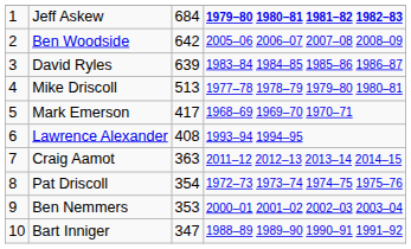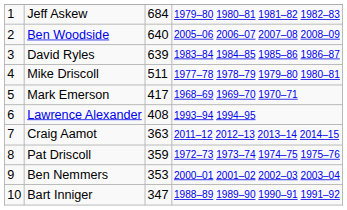 <table class="wikitable">
 <tr>
 </tr>
 <tr>
 <td>1</td>
 <td>Jeff Askew</td>
 <td>684</td>
-<td style="font-size:80%;"><strong><a href='#'>1979–80</a> <a href='#'>1980–81</a> <a href='#'>1981–82</a> <a href='#'>1982–83</a></strong></td>
+<td style="font-size:80%;"><a href='#'>1979–80</a> <a href='#'>1980–81</a> <a href='#'>1981–82</a> <a href='#'>1982–83</a></td>
 </tr>
 <tr>
 <td>2</td>
 <td><a href='#'>Ben Woodside</a></td>
-<td>642</td>
+<td>640</td>
 <td style="font-size:80%;"><a href='#'>2005–06</a> <a href='#'>2006–07</a> <a href='#'>2007–08</a> <a href='#'>2008–09</a></td>
 </tr>
 <tr>
 <td>3</td>
 <td>David Ryles</td>
 <td>639</td>
 <td style="font-size:80%;"><a href='#'>1983–84</a> <a href='#'>1984–85</a> <a href='#'>1985–86</a> <a href='#'>1986–87</a></td>
 </tr>
 <tr>
 <td>4</td>
 <td>Mike Driscoll</td>
-<td>513</td>
+<td>511</td>
 <td style="font-size:80%;"><a href='#'>1977–78</a> <a href='#'>1978–79</a> <a href='#'>1979–80</a> <a href='#'>1980–81</a></td>
 </tr>
 <tr>
 <td>5</td>
 <td>Mark Emerson</td>
 <td>417</td>
 <td style="font-size:80%;"><a href='#'>1968–69</a> <a href='#'>1969–70</a> <a href='#'>1970–71</a></td>
 </tr>
 <tr>
 <td>6</td>
 <td><a href='#'>Lawrence Alexander</a></td>
 <td>408</td>
 <td style="font-size:80%;"><a href='#'>1993–94</a> <a href='#'>1994–95</a></td>
 </tr>
 <tr>
 <td>7</td>
 <td>Craig Aamot</td>
 <td>363</td>
 <td style="font-size:80%;"><a href='#'>2011–12</a> <a href='#'>2012–13</a> <a href='#'>2013–14</a> <a href='#'>2014–15</a></td>
 </tr>
 <tr>
 <td>8</td>
 <td>Pat Driscoll</td>
-<td>354</td>
+<td>359</td>
 <td style="font-size:80%;"><a href='#'>1972–73</a> <a href='#'>1973–74</a> <a href='#'>1974–75</a> <a href='#'>1975–76</a></td>
 </tr>
 <tr>
 <td>9</td>
 <td>Ben Nemmers</td>
 <td>353</td>
 <td style="font-size:80%;"><a href='#'>2000–01</a> <a href='#'>2001–02</a> <a href='#'>2002–03</a> <a href='#'>2003–04</a></td>
 </tr>
 <tr>
 <td>10</td>
 <td>Bart Inniger</td>
 <td>347</td>
 <td style="font-size:80%;"><a href='#'>1988–89</a> <a href='#'>1989–90</a> <a href='#'>1990–91</a> <a href='#'>1991–92</a></td>
 </tr>
 </table>
